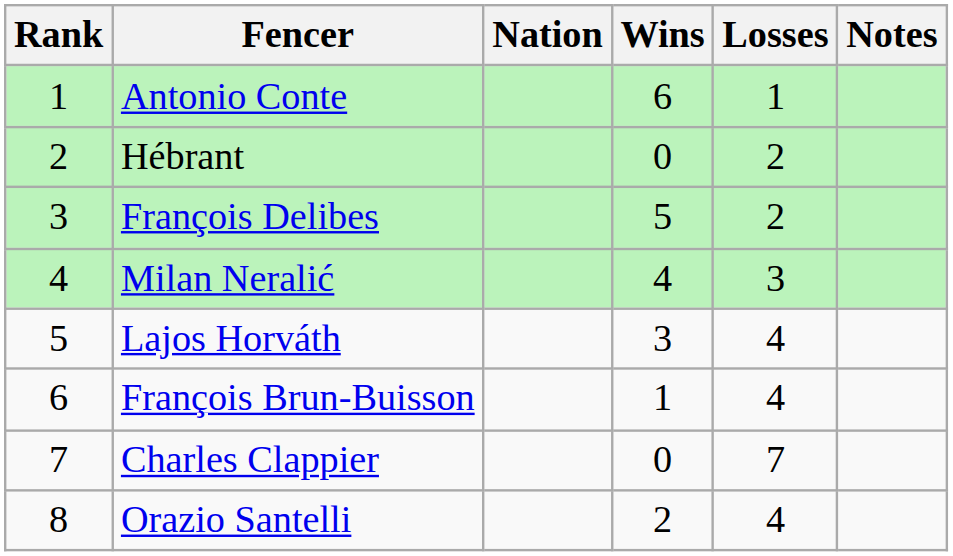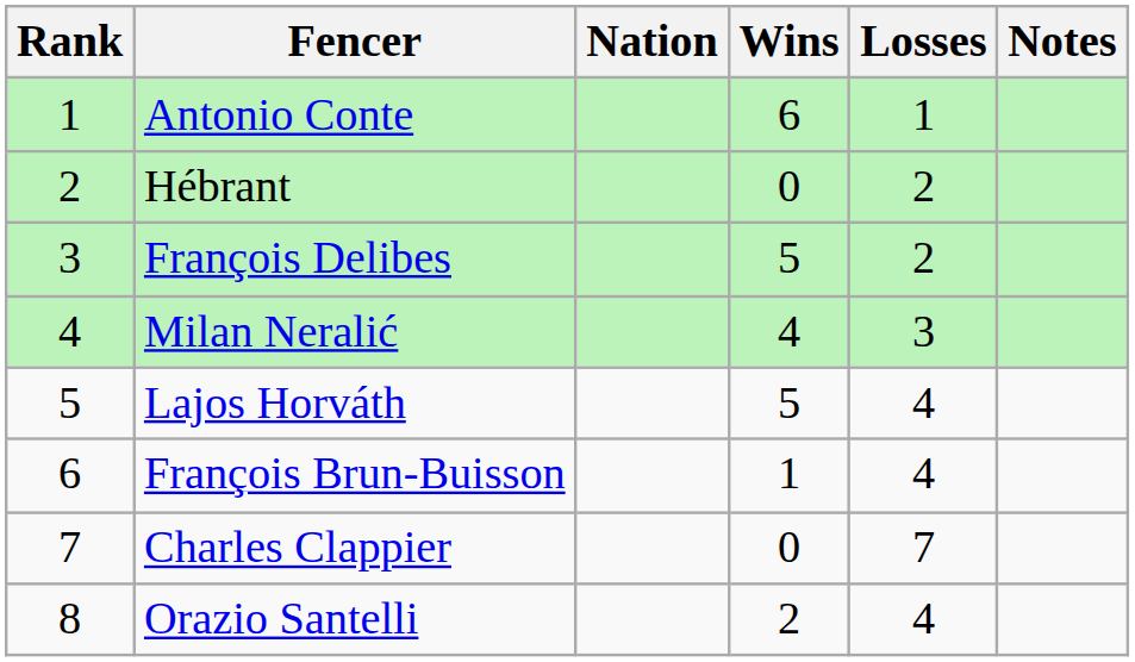 <table class="wikitable sortable" style="text-align:center">
 <tr>
 <th>Rank</th>
 <th>Fencer</th>
 <th>Nation</th>
 <th>Wins</th>
 <th>Losses</th>
 <th>Notes</th>
 </tr>
 <tr bgcolor=bbf3bb>
 <td>1</td>
 <td align=left><a href='#'>Antonio Conte</a></td>
 <td align=left></td>
 <td>6</td>
 <td>1</td>
 <td></td>
 </tr>
 <tr bgcolor=bbf3bb>
 <td>2</td>
 <td align=left>Hébrant</td>
 <td align=left></td>
 <td>0</td>
 <td>2</td>
 <td></td>
 </tr>
 <tr bgcolor=bbf3bb>
 <td>3</td>
 <td align=left><a href='#'>François Delibes</a></td>
 <td align=left></td>
 <td>5</td>
 <td>2</td>
 <td></td>
 </tr>
 <tr bgcolor=bbf3bb>
 <td>4</td>
 <td align=left><a href='#'>Milan Neralić</a></td>
 <td align=left></td>
 <td>4</td>
 <td>3</td>
 <td></td>
 </tr>
 <tr>
 <td>5</td>
 <td align=left><a href='#'>Lajos Horváth</a></td>
 <td align=left></td>
-<td>3</td>
+<td>5</td>
 <td>4</td>
 <td></td>
 </tr>
 <tr>
 <td>6</td>
 <td align=left><a href='#'>François Brun-Buisson</a></td>
 <td align=left></td>
 <td>1</td>
 <td>4</td>
 <td></td>
 </tr>
 <tr>
 <td>7</td>
 <td align=left><a href='#'>Charles Clappier</a></td>
 <td align=left></td>
 <td>0</td>
 <td>7</td>
 <td></td>
 </tr>
 <tr>
 <td>8</td>
 <td align=left><a href='#'>Orazio Santelli</a></td>
 <td align=left></td>
 <td>2</td>
 <td>4</td>
 <td></td>
 </tr>
 </table>
